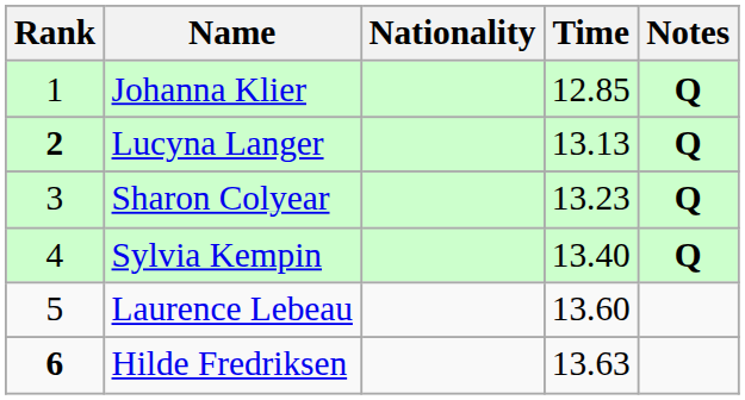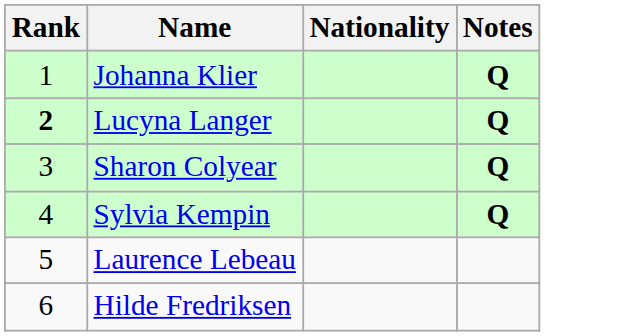 <table class="wikitable sortable" style="text-align:center">
 <tr>
 <th>Rank</th>
 <th>Name</th>
 <th>Nationality</th>
-<th>Time</th>
 <th>Notes</th>
 </tr>
 <tr bgcolor=ccffcc>
 <td>1</td>
 <td align=left><a href='#'>Johanna Klier</a></td>
 <td align=left></td>
-<td>12.85</td>
 <td><strong>Q</strong></td>
 </tr>
 <tr bgcolor=ccffcc>
 <td><strong>2</strong></td>
 <td align=left><a href='#'>Lucyna Langer</a></td>
 <td align=left></td>
-<td>13.13</td>
 <td><strong>Q</strong></td>
 </tr>
 <tr bgcolor=ccffcc>
 <td>3</td>
 <td align=left><a href='#'>Sharon Colyear</a></td>
 <td align=left></td>
-<td>13.23</td>
 <td><strong>Q</strong></td>
 </tr>
 <tr bgcolor=ccffcc>
 <td>4</td>
 <td align=left><a href='#'>Sylvia Kempin</a></td>
 <td align=left></td>
-<td>13.40</td>
 <td><strong>Q</strong></td>
 </tr>
 <tr>
 <td>5</td>
 <td align=left><a href='#'>Laurence Lebeau</a></td>
 <td align=left></td>
-<td>13.60</td>
 <td></td>
 </tr>
 <tr>
-<td><strong>6</strong></td>
+<td>6</td>
 <td align=left><a href='#'>Hilde Fredriksen</a></td>
 <td align=left></td>
-<td>13.63</td>
 <td></td>
 </tr>
 </table>
